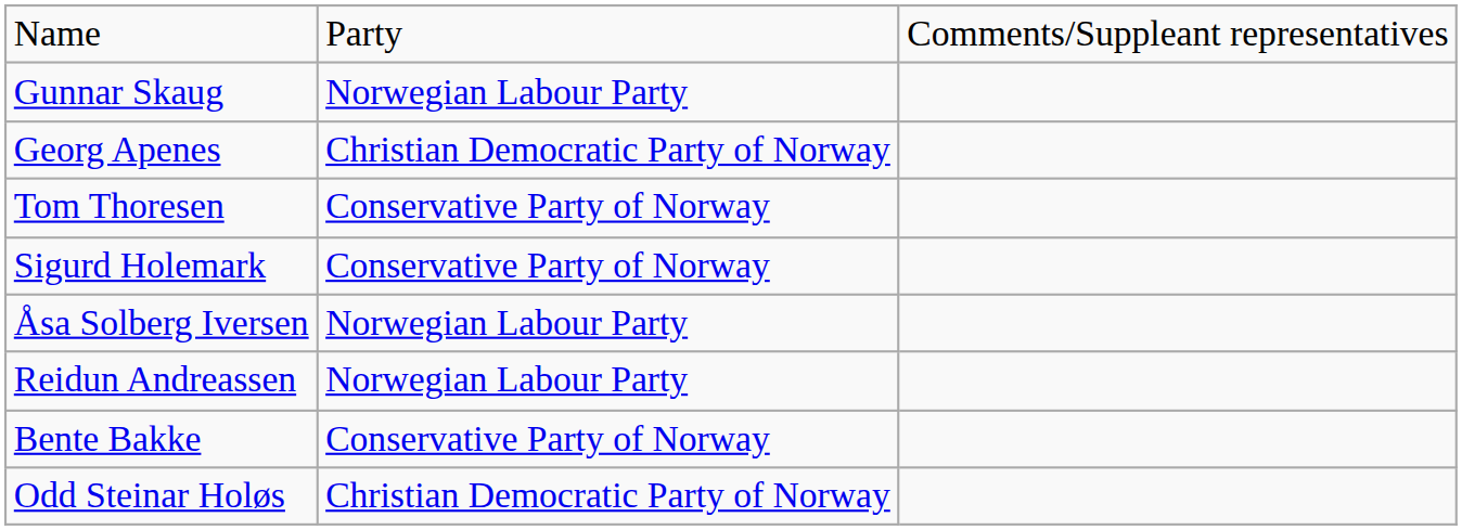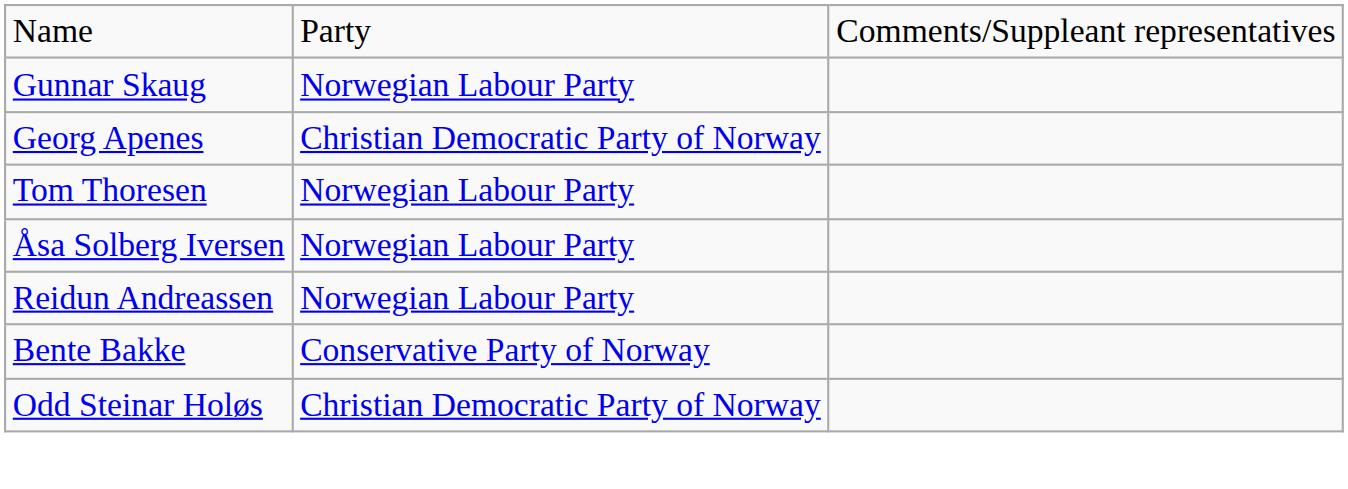 <table class="wikitable">
 <tr>
 <td>Name</td>
 <td>Party</td>
 <td>Comments/Suppleant representatives</td>
 </tr>
 <tr>
 <td><a href='#'>Gunnar Skaug</a></td>
 <td><a href='#'>Norwegian Labour Party</a></td>
 <td></td>
 </tr>
 <tr>
 <td><a href='#'>Georg Apenes</a></td>
 <td><a href='#'>Christian Democratic Party of Norway</a></td>
 <td></td>
 </tr>
 <tr>
 <td><a href='#'>Tom Thoresen</a></td>
-<td><a href='#'>Conservative Party of Norway</a></td>
-<td></td>
-</tr>
-<tr>
-<td><a href='#'>Sigurd Holemark</a></td>
-<td><a href='#'>Conservative Party of Norway</a></td>
+<td><a href='#'>Norwegian Labour Party</a></td>
 <td></td>
 </tr>
 <tr>
 <td><a href='#'>Åsa Solberg Iversen</a></td>
 <td><a href='#'>Norwegian Labour Party</a></td>
 <td></td>
 </tr>
 <tr>
 <td><a href='#'>Reidun Andreassen</a></td>
 <td><a href='#'>Norwegian Labour Party</a></td>
 <td></td>
 </tr>
 <tr>
 <td><a href='#'>Bente Bakke</a></td>
 <td><a href='#'>Conservative Party of Norway</a></td>
 <td></td>
 </tr>
 <tr>
 <td><a href='#'>Odd Steinar Holøs</a></td>
 <td><a href='#'>Christian Democratic Party of Norway</a></td>
 <td></td>
 </tr>
 </table>
